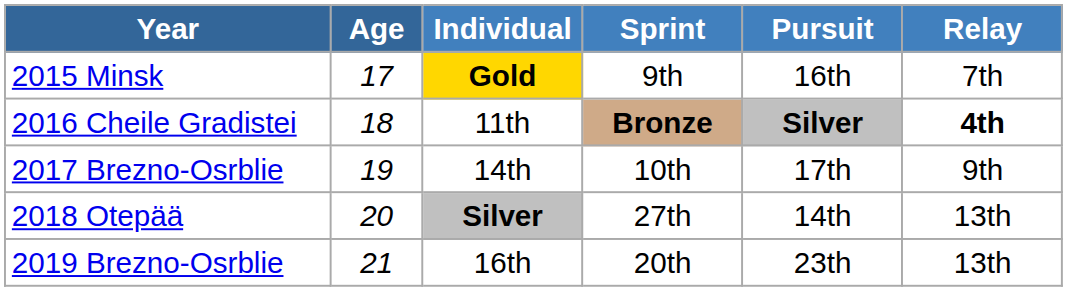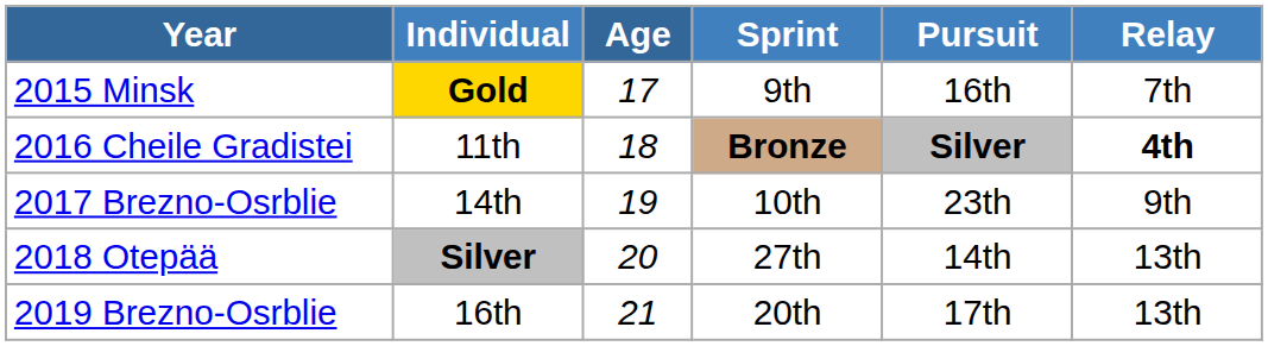 <table class="wikitable" style="font-size:95%; text-align:center; border:grey solid 1px; border-collapse:collapse; background:#ffffff;">
 <tr>
 <th style="background-color:#369; color:white;    width:160px;">Year</th>
+<th style="background-color:#4180be; color:white; width:75px;">Individual</th>
 <th style="background-color:#369; color:white;    width:40px;">Age</th>
-<th style="background-color:#4180be; color:white; width:75px;">Individual</th>
 <th style="background-color:#4180be; color:white; width:75px;">Sprint</th>
 <th style="background-color:#4180be; color:white; width:75px;">Pursuit</th>
 <th style="background-color:#4180be; color:white; width:75px;">Relay</th>
 </tr>
 <tr>
 <td align=left> <a href='#'>2015 Minsk</a></td>
+<td style="background:gold"><strong>Gold</strong></td>
 <td><em>17</em></td>
-<td style="background:gold"><strong>Gold</strong></td>
 <td>9th</td>
 <td>16th</td>
 <td>7th</td>
 </tr>
 <tr>
 <td align=left> <a href='#'>2016 Cheile Gradistei</a></td>
+<td>11th</td>
 <td><em>18</em></td>
-<td>11th</td>
 <td style="background:#cfaa88;"><strong>Bronze</strong></td>
 <td style="background:silver"><strong>Silver</strong></td>
 <td><strong>4th</strong></td>
 </tr>
 <tr>
 <td align=left> <a href='#'>2017 Brezno-Osrblie</a></td>
+<td>14th</td>
 <td><em>19</em></td>
-<td>14th</td>
 <td>10th</td>
-<td>17th</td>
+<td>23th</td>
 <td>9th</td>
 </tr>
 <tr>
 <td align=left> <a href='#'>2018 Otepää</a></td>
+<td style="background:silver"><strong>Silver</strong></td>
 <td><em>20</em></td>
-<td style="background:silver"><strong>Silver</strong></td>
 <td>27th</td>
 <td>14th</td>
 <td>13th</td>
 </tr>
 <tr>
 <td align=left> <a href='#'>2019 Brezno-Osrblie</a></td>
+<td>16th</td>
 <td><em>21</em></td>
-<td>16th</td>
 <td>20th</td>
-<td>23th</td>
+<td>17th</td>
 <td>13th</td>
 </tr>
 </table>
